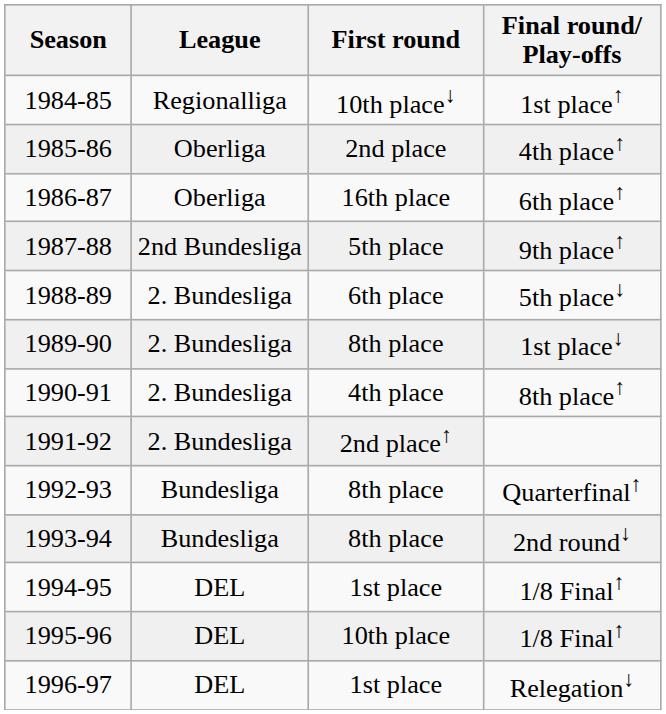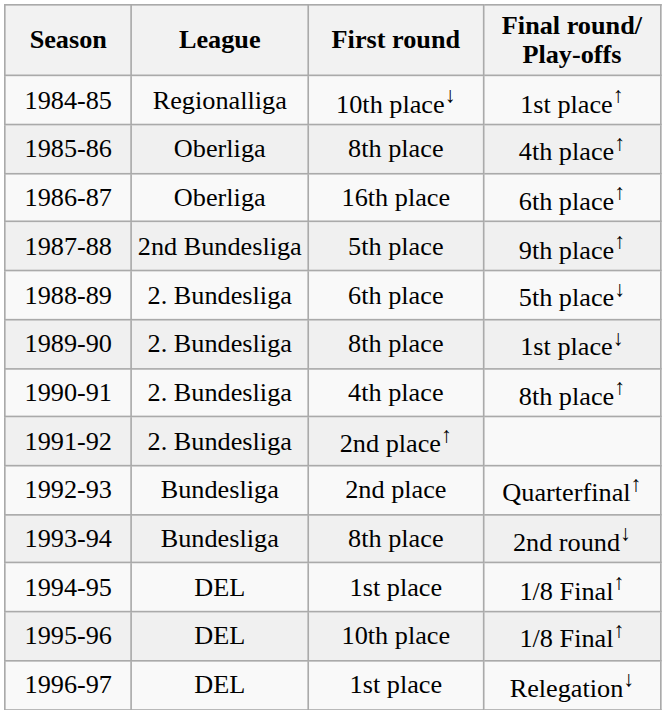 <table class="wikitable">
 <tr>
 <th width="70" align="center">Season</th>
 <th width="100" align="center">League</th>
 <th width="100" align="center">First round</th>
 <th width="100" align="center">Final round/<br>Play-offs</th>
 </tr>
 <tr align="center">
 <td>1984-85</td>
 <td>Regionalliga</td>
 <td>10th place<sup>↓</sup></td>
 <td>1st place<sup>↑</sup></td>
 </tr>
 <tr align="center" bgcolor="#f0f0f0">
 <td>1985-86</td>
 <td>Oberliga</td>
-<td>2nd place</td>
+<td>8th place</td>
 <td>4th place<sup>↑</sup></td>
 </tr>
 <tr align="center">
 <td>1986-87</td>
 <td>Oberliga</td>
 <td>16th place</td>
 <td>6th place<sup>↑</sup></td>
 </tr>
 <tr align="center" bgcolor="#f0f0f0">
 <td>1987-88</td>
 <td>2nd Bundesliga</td>
 <td>5th place</td>
 <td>9th place<sup>↑</sup></td>
 </tr>
 <tr align="center">
 <td>1988-89</td>
 <td>2. Bundesliga</td>
 <td>6th place</td>
 <td>5th place<sup>↓</sup></td>
 </tr>
 <tr align="center" bgcolor="#f0f0f0">
 <td>1989-90</td>
 <td>2. Bundesliga</td>
 <td>8th place</td>
 <td>1st place<sup>↓</sup></td>
 </tr>
 <tr align="center">
 <td>1990-91</td>
 <td>2. Bundesliga</td>
 <td>4th place</td>
 <td>8th place<sup>↑</sup></td>
 </tr>
 <tr align="center" bgcolor="#f0f0f0">
 <td>1991-92</td>
 <td>2. Bundesliga</td>
 <td 2nd place>2nd place<sup>↑</sup></td>
 </tr>
 <tr align="center">
 <td>1992-93</td>
 <td>Bundesliga</td>
-<td>8th place</td>
+<td>2nd place</td>
 <td>Quarterfinal<sup>↑</sup></td>
 </tr>
 <tr align="center" bgcolor="#f0f0f0">
 <td>1993-94</td>
 <td>Bundesliga</td>
 <td>8th place</td>
 <td>2nd round<sup>↓</sup></td>
 </tr>
 <tr align="center">
 <td>1994-95</td>
 <td>DEL</td>
 <td>1st place</td>
 <td>1/8 Final<sup>↑</sup></td>
 </tr>
 <tr align="center" bgcolor="#f0f0f0">
 <td>1995-96</td>
 <td>DEL</td>
 <td>10th place</td>
 <td>1/8 Final<sup>↑</sup></td>
 </tr>
 <tr align="center">
 <td>1996-97</td>
 <td>DEL</td>
 <td>1st place</td>
 <td>Relegation<sup>↓</sup></td>
 </tr>
 </table>
